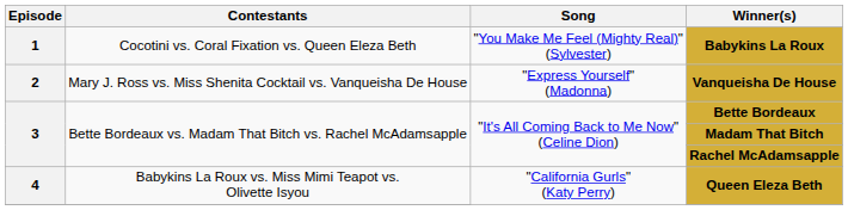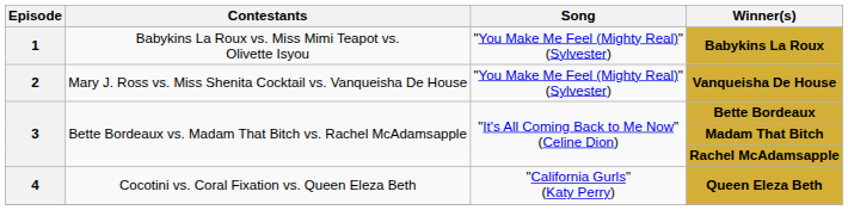 <table class="wikitable" style="text-align:center">
 <tr>
 <th scope="col">Episode</th>
 <th scope="col">Contestants</th>
 <th scope="col">Song</th>
 <th scope="col">Winner(s)</th>
 </tr>
 <tr>
 <th scope="row">1</th>
-<td>Cocotini vs. Coral Fixation vs. Queen Eleza Beth</td>
+<td nowrap>Babykins La Roux vs. Miss Mimi Teapot vs.<br>Olivette Isyou</td>
 <td nowrap>"<a href='#'>You Make Me Feel (Mighty Real)</a>" <br>(<a href='#'>Sylvester</a>)</td>
 <td bgcolor="#D4AF37"><strong>Babykins La Roux</strong></td>
 </tr>
 <tr>
 <th scope="row">2</th>
 <td>Mary J. Ross vs. Miss Shenita Cocktail vs. Vanqueisha De House</td>
-<td>"<a href='#'>Express Yourself</a>"<br>(<a href='#'>Madonna</a>)</td>
+<td nowrap>"<a href='#'>You Make Me Feel (Mighty Real)</a>" <br>(<a href='#'>Sylvester</a>)</td>
 <td bgcolor="#D4AF37"><strong>Vanqueisha De House</strong></td>
 </tr>
 <tr>
 <th scope="row" rowspan="3">3</th>
 <td rowspan="3">Bette Bordeaux vs. Madam That Bitch vs. Rachel McAdamsapple</td>
 <td rowspan="3">"<a href='#'>It's All Coming Back to Me Now</a>" <br>(<a href='#'>Celine Dion</a>)</td>
 <td bgcolor="#D4AF37"><strong>Bette Bordeaux</strong></td>
 </tr>
 <tr>
 <td bgcolor="#D4AF37"><strong>Madam That Bitch</strong></td>
 </tr>
 <tr>
 <td nowrap bgcolor="#D4AF37"><strong>Rachel McAdamsapple</strong></td>
 </tr>
 <tr>
 <th scope="row">4</th>
-<td nowrap>Babykins La Roux vs. Miss Mimi Teapot vs.<br>Olivette Isyou</td>
+<td>Cocotini vs. Coral Fixation vs. Queen Eleza Beth</td>
 <td rowspan="2">"<a href='#'>California Gurls</a>" <br>(<a href='#'>Katy Perry</a>)</td>
 <td bgcolor="#D4AF37"><strong>Queen Eleza Beth</strong></td>
 </tr>
 <tr>
 </tr>
 </table>
